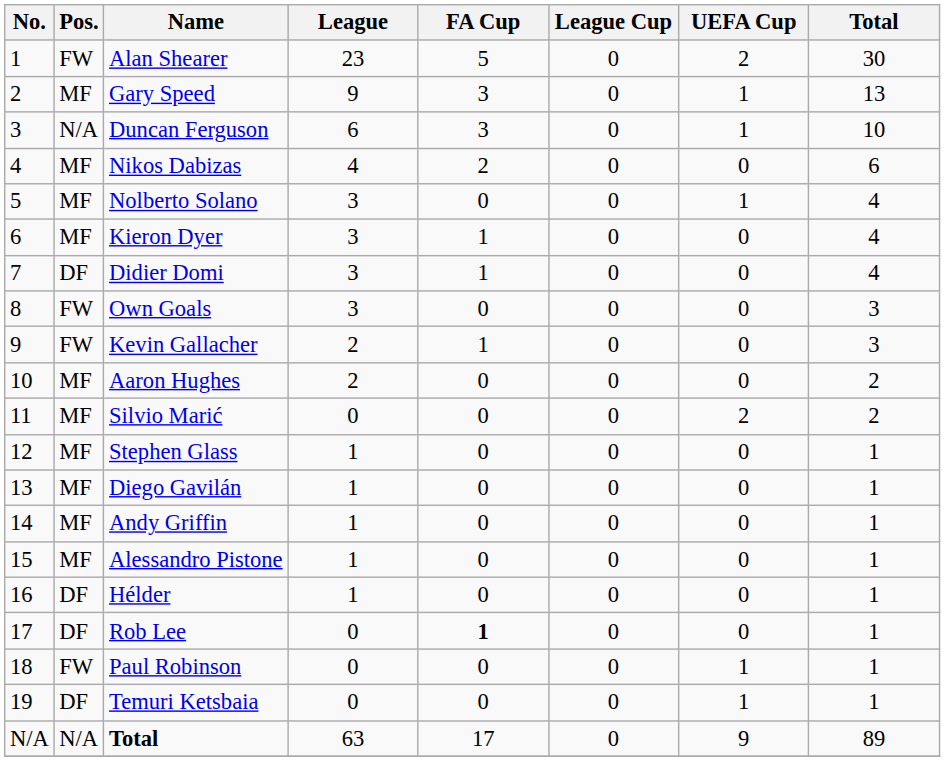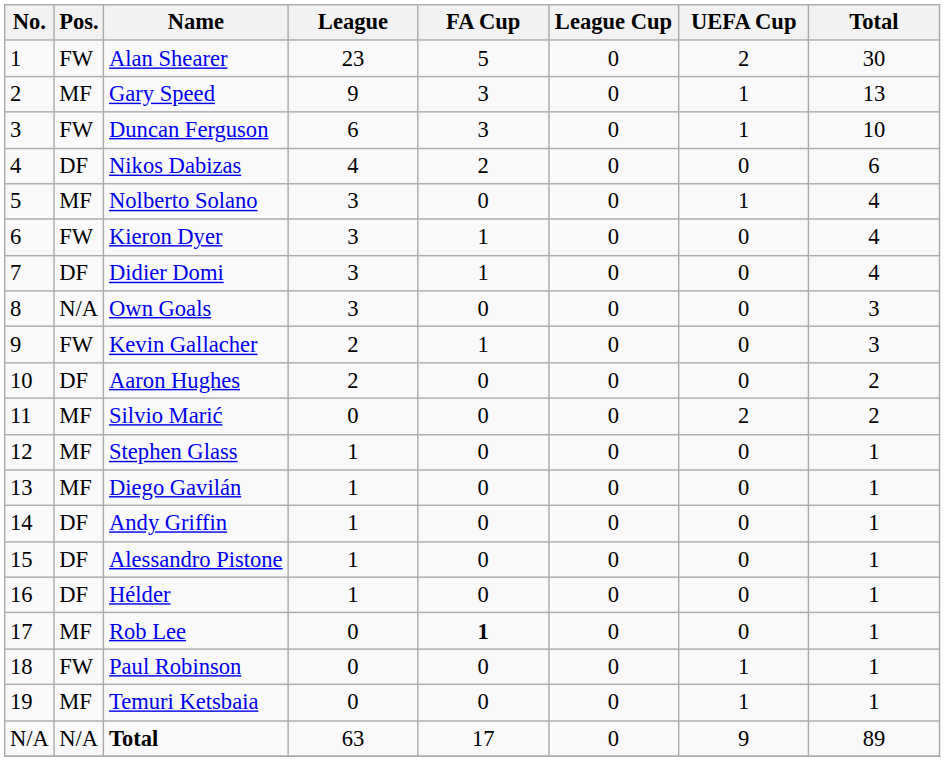 <table class="wikitable" style="text-align:center">
 <tr>
 <th rowspan="1" valign="bottom">No.</th>
 <th rowspan="1" valign="bottom">Pos.</th>
 <th rowspan="1">Name</th>
 <th colspan="1" width="85">League</th>
 <th colspan="1" width="85">FA Cup</th>
 <th colspan="1" width="85">League Cup</th>
 <th colspan="1" width="85">UEFA Cup</th>
 <th colspan="1" width="85">Total</th>
 </tr>
 <tr>
 <td align="left">1</td>
 <td align="left">FW</td>
 <td align="left"> <a href='#'>Alan Shearer</a></td>
 <td>23</td>
 <td>5</td>
 <td>0</td>
 <td>2</td>
 <td>30</td>
 </tr>
 <tr>
 <td align="left">2</td>
 <td align="left">MF</td>
 <td align="left"> <a href='#'>Gary Speed</a></td>
 <td>9</td>
 <td>3</td>
 <td>0</td>
 <td>1</td>
 <td>13</td>
 </tr>
 <tr>
 <td align="left">3</td>
-<td align="left">N/A</td>
+<td align="left">FW</td>
 <td align="left"> <a href='#'>Duncan Ferguson</a></td>
 <td>6</td>
 <td>3</td>
 <td>0</td>
 <td>1</td>
 <td>10</td>
 </tr>
 <tr>
 <td align="left">4</td>
-<td align="left">MF</td>
+<td align="left">DF</td>
 <td align="left"> <a href='#'>Nikos Dabizas</a></td>
 <td>4</td>
 <td>2</td>
 <td>0</td>
 <td>0</td>
 <td>6</td>
 </tr>
 <tr>
 <td align="left">5</td>
 <td align="left">MF</td>
 <td align="left"> <a href='#'>Nolberto Solano</a></td>
 <td>3</td>
 <td>0</td>
 <td>0</td>
 <td>1</td>
 <td>4</td>
 </tr>
 <tr>
 <td align="left">6</td>
-<td align="left">MF</td>
+<td align="left">FW</td>
 <td align="left"> <a href='#'>Kieron Dyer</a></td>
 <td>3</td>
 <td>1</td>
 <td>0</td>
 <td>0</td>
 <td>4</td>
 </tr>
 <tr>
 <td align="left">7</td>
 <td align="left">DF</td>
 <td align="left"> <a href='#'>Didier Domi</a></td>
 <td>3</td>
 <td>1</td>
 <td>0</td>
 <td>0</td>
 <td>4</td>
 </tr>
 <tr>
 <td align="left">8</td>
-<td align="left">FW</td>
+<td align="left">N/A</td>
 <td align="left"><a href='#'>Own Goals</a></td>
 <td>3</td>
 <td>0</td>
 <td>0</td>
 <td>0</td>
 <td>3</td>
 </tr>
 <tr>
 <td align="left">9</td>
 <td align="left">FW</td>
 <td align="left"> <a href='#'>Kevin Gallacher</a></td>
 <td>2</td>
 <td>1</td>
 <td>0</td>
 <td>0</td>
 <td>3</td>
 </tr>
 <tr>
 <td align="left">10</td>
-<td align="left">MF</td>
+<td align="left">DF</td>
 <td align="left"> <a href='#'>Aaron Hughes</a></td>
 <td>2</td>
 <td>0</td>
 <td>0</td>
 <td>0</td>
 <td>2</td>
 </tr>
 <tr>
 <td align="left">11</td>
 <td align="left">MF</td>
 <td align="left"> <a href='#'>Silvio Marić</a></td>
 <td>0</td>
 <td>0</td>
 <td>0</td>
 <td>2</td>
 <td>2</td>
 </tr>
 <tr>
 <td align="left">12</td>
 <td align="left">MF</td>
 <td align="left"> <a href='#'>Stephen Glass</a></td>
 <td>1</td>
 <td>0</td>
 <td>0</td>
 <td>0</td>
 <td>1</td>
 </tr>
 <tr>
 <td align="left">13</td>
 <td align="left">MF</td>
 <td align="left"> <a href='#'>Diego Gavilán</a></td>
 <td>1</td>
 <td>0</td>
 <td>0</td>
 <td>0</td>
 <td>1</td>
 </tr>
 <tr>
 <td align="left">14</td>
-<td align="left">MF</td>
+<td align="left">DF</td>
 <td align="left"> <a href='#'>Andy Griffin</a></td>
 <td>1</td>
 <td>0</td>
 <td>0</td>
 <td>0</td>
 <td>1</td>
 </tr>
 <tr>
 <td align="left">15</td>
-<td align="left">MF</td>
+<td align="left">DF</td>
 <td align="left"> <a href='#'>Alessandro Pistone</a></td>
 <td>1</td>
 <td>0</td>
 <td>0</td>
 <td>0</td>
 <td>1</td>
 </tr>
 <tr>
 <td align="left">16</td>
 <td align="left">DF</td>
 <td align="left"> <a href='#'>Hélder</a></td>
 <td>1</td>
 <td>0</td>
 <td>0</td>
 <td>0</td>
 <td>1</td>
 </tr>
 <tr>
 <td align="left">17</td>
-<td align="left">DF</td>
+<td align="left">MF</td>
 <td align="left"> <a href='#'>Rob Lee</a></td>
 <td>0</td>
 <td><strong>1</strong></td>
 <td>0</td>
 <td>0</td>
 <td>1</td>
 </tr>
 <tr>
 <td align="left">18</td>
 <td align="left">FW</td>
 <td align="left"> <a href='#'>Paul Robinson</a></td>
 <td>0</td>
 <td>0</td>
 <td>0</td>
 <td>1</td>
 <td>1</td>
 </tr>
 <tr>
 <td align="left">19</td>
-<td align="left">DF</td>
+<td align="left">MF</td>
 <td align="left"> <a href='#'>Temuri Ketsbaia</a></td>
 <td>0</td>
 <td>0</td>
 <td>0</td>
 <td>1</td>
 <td>1</td>
 </tr>
 <tr>
 <td align="left">N/A</td>
 <td align="left">N/A</td>
 <td align="left"><strong>Total</strong></td>
 <td>63</td>
 <td>17</td>
 <td>0</td>
 <td>9</td>
 <td>89</td>
 </tr>
 <tr>
 </tr>
 </table>
